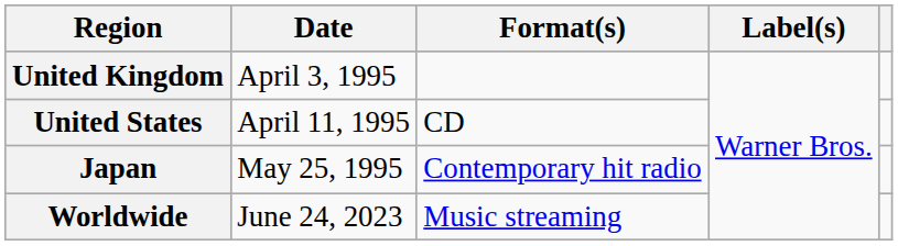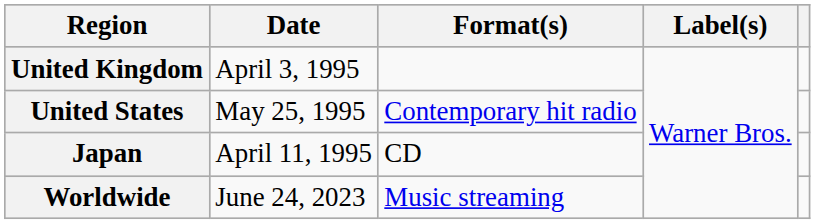 <table class="wikitable plainrowheaders">
 <tr>
 <th scope="col">Region</th>
 <th scope="col">Date</th>
 <th scope="col">Format(s)</th>
 <th scope="col">Label(s)</th>
 <th scope="col"></th>
 </tr>
 <tr>
 <th scope="row">United Kingdom</th>
 <td>April 3, 1995</td>
 <td></td>
 <td rowspan="4"><a href='#'>Warner Bros.</a></td>
 <td></td>
 </tr>
 <tr>
 <th scope="row">United States</th>
-<td>April 11, 1995</td>
-<td>CD</td>
+<td>May 25, 1995</td>
+<td><a href='#'>Contemporary hit radio</a></td>
 <td></td>
 </tr>
 <tr>
 <th scope="row">Japan</th>
-<td>May 25, 1995</td>
-<td><a href='#'>Contemporary hit radio</a></td>
+<td>April 11, 1995</td>
+<td>CD</td>
 <td></td>
 </tr>
 <tr>
 <th scope="row">Worldwide</th>
 <td>June 24, 2023</td>
 <td><a href='#'>Music streaming</a></td>
 <td></td>
 </tr>
 </table>
